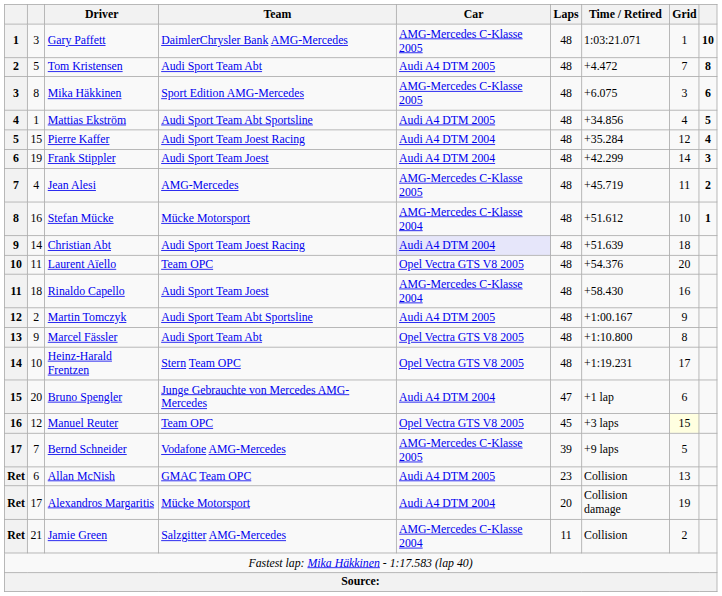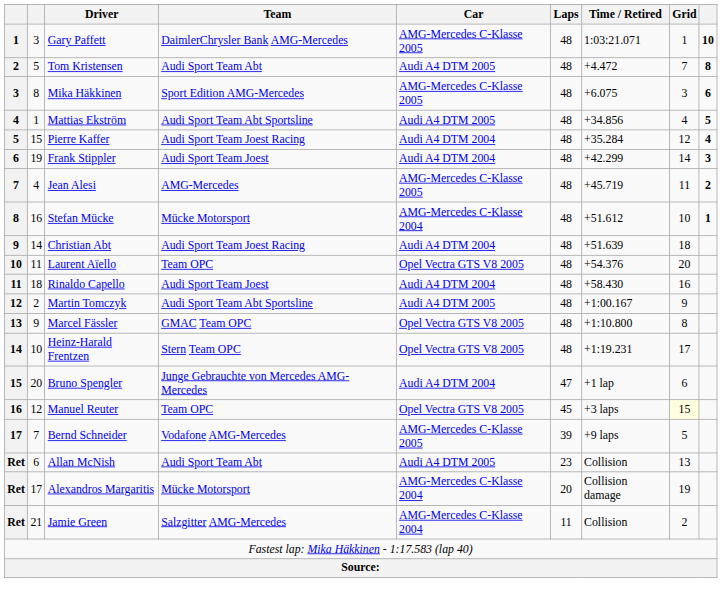 <table class="wikitable" style="font-size:90%;">
 <tr>
 <th></th>
 <th></th>
 <th>Driver</th>
 <th>Team</th>
 <th>Car</th>
 <th>Laps</th>
 <th>Time / Retired</th>
 <th>Grid</th>
 <th></th>
 </tr>
 <tr>
 <th>1</th>
 <td align="center">3</td>
 <td> <a href='#'>Gary Paffett</a></td>
 <td><a href='#'>DaimlerChrysler Bank</a> <a href='#'>AMG-Mercedes</a></td>
 <td><a href='#'>AMG-Mercedes C-Klasse 2005</a></td>
 <td align="center">48</td>
 <td>1:03:21.071</td>
 <td align="center">1</td>
 <td align="center"><strong>10</strong></td>
 </tr>
 <tr>
 <th>2</th>
 <td align="center">5</td>
 <td> <a href='#'>Tom Kristensen</a></td>
 <td><a href='#'>Audi Sport Team Abt</a></td>
 <td><a href='#'>Audi A4 DTM 2005</a></td>
 <td align="center">48</td>
 <td>+4.472</td>
 <td align="center">7</td>
 <td align="center"><strong>8</strong></td>
 </tr>
 <tr>
 <th>3</th>
 <td align="center">8</td>
 <td> <a href='#'>Mika Häkkinen</a></td>
 <td><a href='#'>Sport Edition AMG-Mercedes</a></td>
 <td><a href='#'>AMG-Mercedes C-Klasse 2005</a></td>
 <td align="center">48</td>
 <td>+6.075</td>
 <td align="center">3</td>
 <td align="center"><strong>6</strong></td>
 </tr>
 <tr>
 <th>4</th>
 <td align="center">1</td>
 <td> <a href='#'>Mattias Ekström</a></td>
 <td><a href='#'>Audi Sport Team Abt Sportsline</a></td>
 <td><a href='#'>Audi A4 DTM 2005</a></td>
 <td align="center">48</td>
 <td>+34.856</td>
 <td align="center">4</td>
 <td align="center"><strong>5</strong></td>
 </tr>
 <tr>
 <th>5</th>
 <td align="center">15</td>
 <td> <a href='#'>Pierre Kaffer</a></td>
 <td><a href='#'>Audi Sport Team Joest Racing</a></td>
 <td><a href='#'>Audi A4 DTM 2004</a></td>
 <td align="center">48</td>
 <td>+35.284</td>
 <td align="center">12</td>
 <td align="center"><strong>4</strong></td>
 </tr>
 <tr>
 <th>6</th>
 <td align="center">19</td>
 <td> <a href='#'>Frank Stippler</a></td>
 <td><a href='#'>Audi Sport Team Joest</a></td>
 <td><a href='#'>Audi A4 DTM 2004</a></td>
 <td align="center">48</td>
 <td>+42.299</td>
 <td align="center">14</td>
 <td align="center"><strong>3</strong></td>
 </tr>
 <tr>
 <th>7</th>
 <td align="center">4</td>
 <td> <a href='#'>Jean Alesi</a></td>
 <td><a href='#'>AMG-Mercedes</a></td>
 <td><a href='#'>AMG-Mercedes C-Klasse 2005</a></td>
 <td align="center">48</td>
 <td>+45.719</td>
 <td align="center">11</td>
 <td align="center"><strong>2</strong></td>
 </tr>
 <tr>
 <th>8</th>
 <td align="center">16</td>
 <td> <a href='#'>Stefan Mücke</a></td>
 <td><a href='#'>Mücke Motorsport</a></td>
 <td><a href='#'>AMG-Mercedes C-Klasse 2004</a></td>
 <td align="center">48</td>
 <td>+51.612</td>
 <td align="center">10</td>
 <td align="center"><strong>1</strong></td>
 </tr>
 <tr>
 <th>9</th>
 <td align="center">14</td>
 <td> <a href='#'>Christian Abt</a></td>
 <td><a href='#'>Audi Sport Team Joest Racing</a></td>
-<td style="background: lavender;"><a href='#'>Audi A4 DTM 2004</a></td>
+<td><a href='#'>Audi A4 DTM 2004</a></td>
 <td align="center">48</td>
 <td>+51.639</td>
 <td align="center">18</td>
 <td align="center"></td>
 </tr>
 <tr>
 <th>10</th>
 <td align="center">11</td>
 <td> <a href='#'>Laurent Aïello</a></td>
 <td><a href='#'>Team OPC</a></td>
 <td><a href='#'>Opel Vectra GTS V8 2005</a></td>
 <td align="center">48</td>
 <td>+54.376</td>
 <td align="center">20</td>
 <td align="center"></td>
 </tr>
 <tr>
 <th>11</th>
 <td align="center">18</td>
 <td> <a href='#'>Rinaldo Capello</a></td>
 <td><a href='#'>Audi Sport Team Joest</a></td>
-<td><a href='#'>AMG-Mercedes C-Klasse 2004</a></td>
+<td><a href='#'>Audi A4 DTM 2004</a></td>
 <td align="center">48</td>
 <td>+58.430</td>
 <td align="center">16</td>
 <td align="center"></td>
 </tr>
 <tr>
 <th>12</th>
 <td align="center">2</td>
 <td> <a href='#'>Martin Tomczyk</a></td>
 <td><a href='#'>Audi Sport Team Abt Sportsline</a></td>
 <td><a href='#'>Audi A4 DTM 2005</a></td>
 <td align="center">48</td>
 <td>+1:00.167</td>
 <td align="center">9</td>
 <td align="center"></td>
 </tr>
 <tr>
 <th>13</th>
 <td align="center">9</td>
 <td> <a href='#'>Marcel Fässler</a></td>
-<td><a href='#'>Audi Sport Team Abt</a></td>
+<td><a href='#'>GMAC</a> <a href='#'>Team OPC</a></td>
 <td><a href='#'>Opel Vectra GTS V8 2005</a></td>
 <td align="center">48</td>
 <td>+1:10.800</td>
 <td align="center">8</td>
 <td align="center"></td>
 </tr>
 <tr>
 <th>14</th>
 <td align="center">10</td>
 <td> <a href='#'>Heinz-Harald Frentzen</a></td>
 <td><a href='#'>Stern</a> <a href='#'>Team OPC</a></td>
 <td><a href='#'>Opel Vectra GTS V8 2005</a></td>
 <td align="center">48</td>
 <td>+1:19.231</td>
 <td align="center">17</td>
 <td align="center"></td>
 </tr>
 <tr>
 <th>15</th>
 <td align="center">20</td>
 <td> <a href='#'>Bruno Spengler</a></td>
 <td><a href='#'>Junge Gebrauchte von Mercedes AMG-Mercedes</a></td>
 <td><a href='#'>Audi A4 DTM 2004</a></td>
 <td align="center">47</td>
 <td>+1 lap</td>
 <td align="center">6</td>
 <td align="center"></td>
 </tr>
 <tr>
 <th>16</th>
 <td align="center">12</td>
 <td> <a href='#'>Manuel Reuter</a></td>
 <td><a href='#'>Team OPC</a></td>
 <td><a href='#'>Opel Vectra GTS V8 2005</a></td>
 <td align="center">45</td>
 <td>+3 laps</td>
 <td align="center" style="background: lightyellow;">15</td>
 <td align="center"></td>
 </tr>
 <tr>
 <th>17</th>
 <td align="center">7</td>
 <td> <a href='#'>Bernd Schneider</a></td>
 <td><a href='#'>Vodafone</a> <a href='#'>AMG-Mercedes</a></td>
 <td><a href='#'>AMG-Mercedes C-Klasse 2005</a></td>
 <td align="center">39</td>
 <td>+9 laps</td>
 <td align="center">5</td>
 <td align="center"></td>
 </tr>
 <tr>
 <th>Ret</th>
 <td align="center">6</td>
 <td> <a href='#'>Allan McNish</a></td>
-<td><a href='#'>GMAC</a> <a href='#'>Team OPC</a></td>
+<td><a href='#'>Audi Sport Team Abt</a></td>
 <td><a href='#'>Audi A4 DTM 2005</a></td>
 <td align="center">23</td>
 <td>Collision</td>
 <td align="center">13</td>
 <td align="center"></td>
 </tr>
 <tr>
 <th>Ret</th>
 <td align="center">17</td>
 <td> <a href='#'>Alexandros Margaritis</a></td>
 <td><a href='#'>Mücke Motorsport</a></td>
-<td><a href='#'>Audi A4 DTM 2004</a></td>
+<td><a href='#'>AMG-Mercedes C-Klasse 2004</a></td>
 <td align="center">20</td>
 <td>Collision damage</td>
 <td align="center">19</td>
 <td align="center"></td>
 </tr>
 <tr>
 <th>Ret</th>
 <td align="center">21</td>
 <td> <a href='#'>Jamie Green</a></td>
 <td><a href='#'>Salzgitter</a> <a href='#'>AMG-Mercedes</a></td>
 <td><a href='#'>AMG-Mercedes C-Klasse 2004</a></td>
 <td align="center">11</td>
 <td>Collision</td>
 <td align="center">2</td>
 <td align="center"></td>
 </tr>
 <tr>
 <td colspan=9 align=center><em>Fastest lap: <a href='#'>Mika Häkkinen</a> - 1:17.583 (lap 40)</em></td>
 </tr>
 <tr>
 <th colspan=9>Source:</th>
 </tr>
 </table>
